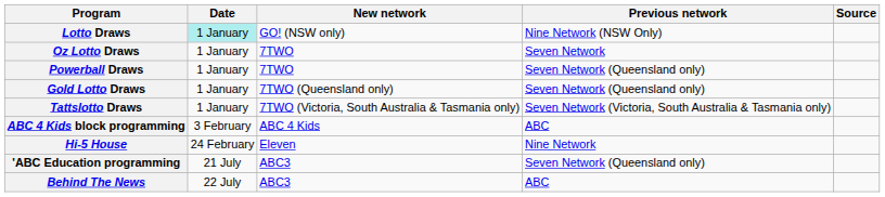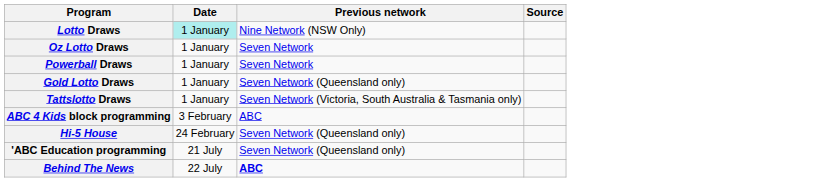 <table class="wikitable plainrowheaders sortable" style="text-align:left">
 <tr>
 <th scope="col">Program</th>
 <th scope="col">Date</th>
-<th scope="col">New network</th>
 <th scope="col">Previous network</th>
 <th scope="col" class="unsortable">Source</th>
 </tr>
 <tr>
 <th scope="row"><em><a href='#'>Lotto</a></em> Draws</th>
 <td align=center style="background: paleturquoise;">1 January</td>
-<td><a href='#'>GO!</a> (NSW only)</td>
 <td><a href='#'>Nine Network</a> (NSW Only)</td>
 <td></td>
 </tr>
 <tr>
 <th scope="row"><em><a href='#'>Oz Lotto</a></em> Draws</th>
 <td align=center>1 January</td>
-<td><a href='#'>7TWO</a></td>
 <td><a href='#'>Seven Network</a></td>
 <td></td>
 </tr>
 <tr>
 <th scope="row"><em><a href='#'>Powerball</a></em> Draws</th>
 <td align=center>1 January</td>
-<td><a href='#'>7TWO</a></td>
-<td><a href='#'>Seven Network</a> (Queensland only)</td>
+<td><a href='#'>Seven Network</a></td>
 <td></td>
 </tr>
 <tr>
 <th scope="row"><em><a href='#'>Gold Lotto</a></em> Draws</th>
 <td align=center>1 January</td>
-<td><a href='#'>7TWO</a> (Queensland only)</td>
 <td><a href='#'>Seven Network</a> (Queensland only)</td>
 <td></td>
 </tr>
 <tr>
 <th scope="row"><em><a href='#'>Tattslotto</a></em> Draws</th>
 <td align=center>1 January</td>
-<td><a href='#'>7TWO</a> (Victoria, South Australia & Tasmania only)</td>
 <td><a href='#'>Seven Network</a> (Victoria, South Australia & Tasmania only)</td>
 <td></td>
 </tr>
 <tr>
 <th scope="row"><em><a href='#'>ABC 4 Kids</a></em> block programming</th>
 <td align=center>3 February</td>
-<td><a href='#'>ABC 4 Kids</a></td>
 <td><a href='#'>ABC</a></td>
 <td></td>
 </tr>
 <tr>
 <th scope="row"><em><a href='#'>Hi-5 House</a></em></th>
 <td align=center>24 February</td>
-<td><a href='#'>Eleven</a></td>
-<td><a href='#'>Nine Network</a></td>
+<td><a href='#'>Seven Network</a> (Queensland only)</td>
 <td align=center></td>
 </tr>
 <tr>
 <th scope="row">'ABC Education programming</th>
 <td align=center>21 July</td>
-<td><a href='#'>ABC3</a></td>
 <td><a href='#'>Seven Network</a> (Queensland only)</td>
 <td></td>
 </tr>
 <tr>
 <th scope="row"><em><a href='#'>Behind The News</a></em></th>
 <td align=center>22 July</td>
-<td><a href='#'>ABC3</a></td>
-<td><a href='#'>ABC</a></td>
+<td><strong><a href='#'>ABC</a></strong></td>
 <td></td>
 </tr>
 </table>
